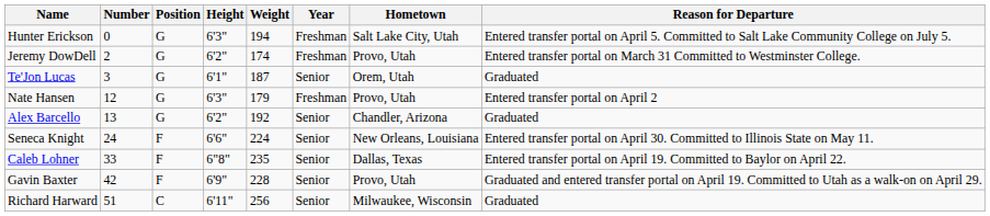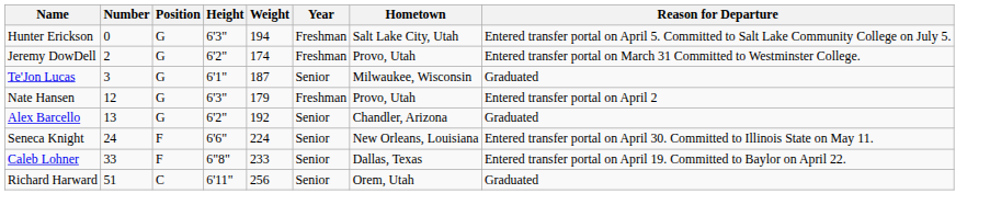 <table class="wikitable">
 <tr>
 <th>Name</th>
 <th>Number</th>
 <th>Position</th>
 <th>Height</th>
 <th>Weight</th>
 <th>Year</th>
 <th>Hometown</th>
 <th>Reason for Departure</th>
 </tr>
 <tr>
 <td>Hunter Erickson</td>
 <td>0</td>
 <td>G</td>
 <td>6'3"</td>
 <td>194</td>
 <td>Freshman</td>
 <td>Salt Lake City, Utah</td>
 <td>Entered transfer portal on April 5. Committed to Salt Lake Community College on July 5.</td>
 </tr>
 <tr>
 <td>Jeremy DowDell</td>
 <td>2</td>
 <td>G</td>
 <td>6'2"</td>
 <td>174</td>
 <td>Freshman</td>
 <td>Provo, Utah</td>
 <td>Entered transfer portal on March 31 Committed to Westminster College.</td>
 </tr>
 <tr>
 <td><a href='#'>Te'Jon Lucas</a></td>
 <td>3</td>
 <td>G</td>
 <td>6'1"</td>
 <td>187</td>
 <td>Senior</td>
-<td>Orem, Utah</td>
+<td>Milwaukee, Wisconsin</td>
 <td>Graduated</td>
 </tr>
 <tr>
 <td>Nate Hansen</td>
 <td>12</td>
 <td>G</td>
 <td>6'3"</td>
 <td>179</td>
 <td>Freshman</td>
 <td>Provo, Utah</td>
 <td>Entered transfer portal on April 2</td>
 </tr>
 <tr>
 <td><a href='#'>Alex Barcello</a></td>
 <td>13</td>
 <td>G</td>
 <td>6'2"</td>
 <td>192</td>
 <td>Senior</td>
 <td>Chandler, Arizona</td>
 <td>Graduated</td>
 </tr>
 <tr>
 <td>Seneca Knight</td>
 <td>24</td>
 <td>F</td>
 <td>6'6"</td>
 <td>224</td>
 <td>Senior</td>
 <td>New Orleans, Louisiana</td>
 <td>Entered transfer portal on April 30. Committed to Illinois State on May 11.</td>
 </tr>
 <tr>
 <td><a href='#'>Caleb Lohner</a></td>
 <td>33</td>
 <td>F</td>
 <td>6"8"</td>
-<td>235</td>
+<td>233</td>
 <td>Senior</td>
 <td>Dallas, Texas</td>
 <td>Entered transfer portal on April 19. Committed to Baylor on April 22.</td>
-</tr>
-<tr>
-<td>Gavin Baxter</td>
-<td>42</td>
-<td>F</td>
-<td>6'9"</td>
-<td>228</td>
-<td>Senior</td>
-<td>Provo, Utah</td>
-<td>Graduated and entered transfer portal on April 19. Committed to Utah as a walk-on on April 29.</td>
 </tr>
 <tr>
 <td>Richard Harward</td>
 <td>51</td>
 <td>C</td>
 <td>6'11"</td>
 <td>256</td>
 <td>Senior</td>
-<td>Milwaukee, Wisconsin</td>
+<td>Orem, Utah</td>
 <td>Graduated</td>
 </tr>
 </table>
